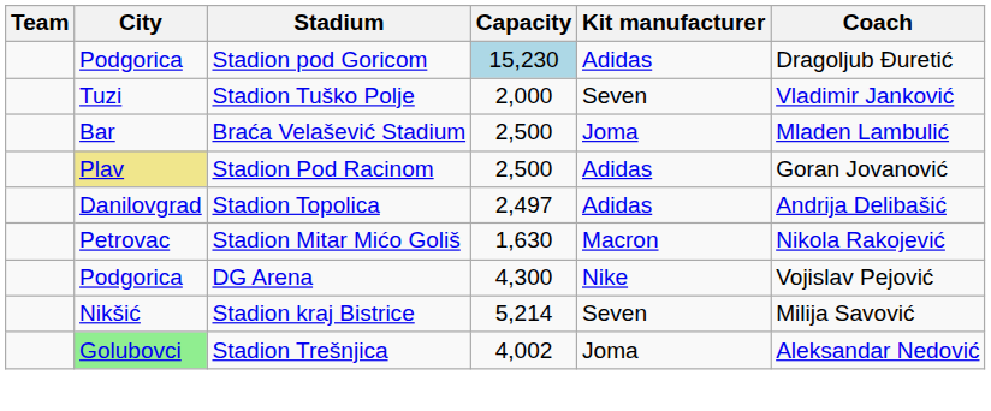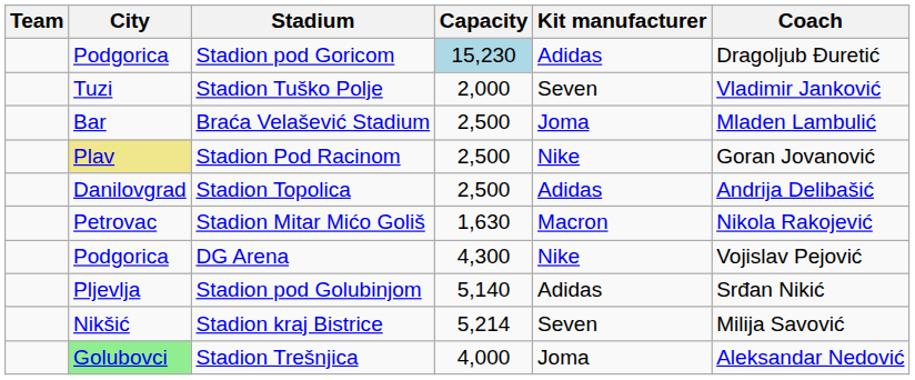 <table class="wikitable sortable">
 <tr>
 <th>Team</th>
 <th>City</th>
 <th>Stadium</th>
 <th>Capacity</th>
 <th>Kit manufacturer</th>
 <th>Coach</th>
 </tr>
 <tr>
 <td></td>
 <td><a href='#'>Podgorica</a></td>
 <td><a href='#'>Stadion pod Goricom</a></td>
 <td style="background: lightblue; text-align:center;">15,230</td>
 <td> <a href='#'>Adidas</a></td>
 <td> Dragoljub Đuretić</td>
 </tr>
 <tr>
 <td></td>
 <td><a href='#'>Tuzi</a></td>
 <td><a href='#'>Stadion Tuško Polje</a></td>
 <td style="text-align:center;">2,000</td>
 <td> Seven</td>
 <td> <a href='#'>Vladimir Janković</a></td>
 </tr>
 <tr>
 <td></td>
 <td><a href='#'>Bar</a></td>
 <td><a href='#'>Braća Velašević Stadium</a></td>
 <td style="text-align:center;">2,500</td>
 <td> <a href='#'>Joma</a></td>
 <td> <a href='#'>Mladen Lambulić</a></td>
 </tr>
 <tr>
 <td></td>
 <td style="background: khaki;"><a href='#'>Plav</a></td>
 <td><a href='#'>Stadion Pod Racinom</a></td>
 <td style="text-align:center;">2,500</td>
-<td> <a href='#'>Adidas</a></td>
+<td> <a href='#'>Nike</a></td>
 <td> Goran Jovanović</td>
 </tr>
 <tr>
 <td></td>
 <td><a href='#'>Danilovgrad</a></td>
 <td><a href='#'>Stadion Topolica</a></td>
-<td style="text-align:center;">2,497</td>
+<td style="text-align:center;">2,500</td>
 <td> <a href='#'>Adidas</a></td>
 <td> <a href='#'>Andrija Delibašić</a></td>
 </tr>
 <tr>
 <td></td>
 <td><a href='#'>Petrovac</a></td>
 <td><a href='#'>Stadion Mitar Mićo Goliš</a></td>
 <td style="text-align:center;">1,630</td>
 <td> <a href='#'>Macron</a></td>
 <td> <a href='#'>Nikola Rakojević</a></td>
 </tr>
 <tr>
 <td></td>
 <td><a href='#'>Podgorica</a></td>
 <td><a href='#'>DG Arena</a></td>
 <td style="text-align:center;">4,300</td>
 <td> <a href='#'>Nike</a></td>
 <td> Vojislav Pejović</td>
 </tr>
 <tr>
 <td></td>
+<td><a href='#'>Pljevlja</a></td>
+<td><a href='#'>Stadion pod Golubinjom</a></td>
+<td style="text-align:center;">5,140</td>
+<td> Adidas</td>
+<td> Srđan Nikić</td>
+</tr>
+<tr>
+<td></td>
 <td><a href='#'>Nikšić</a></td>
 <td><a href='#'>Stadion kraj Bistrice</a></td>
 <td style="text-align:center;">5,214</td>
 <td> Seven</td>
 <td> Milija Savović</td>
 </tr>
 <tr>
 <td></td>
 <td style="background: lightgreen;"><a href='#'>Golubovci</a></td>
 <td><a href='#'>Stadion Trešnjica</a></td>
-<td style="text-align:center;">4,002</td>
+<td style="text-align:center;">4,000</td>
 <td> Joma</td>
 <td> <a href='#'>Aleksandar Nedović</a></td>
 </tr>
 </table>
